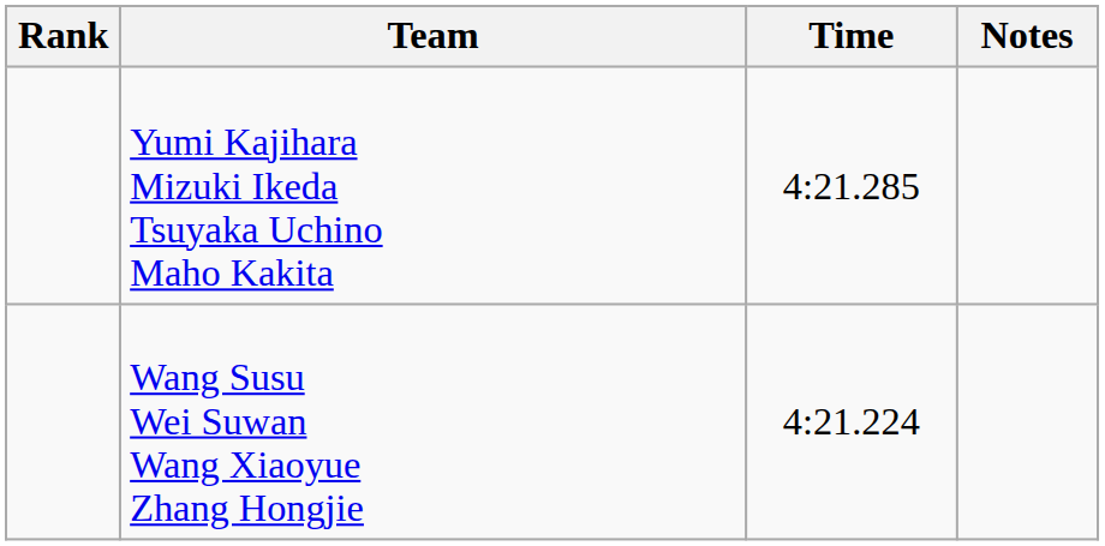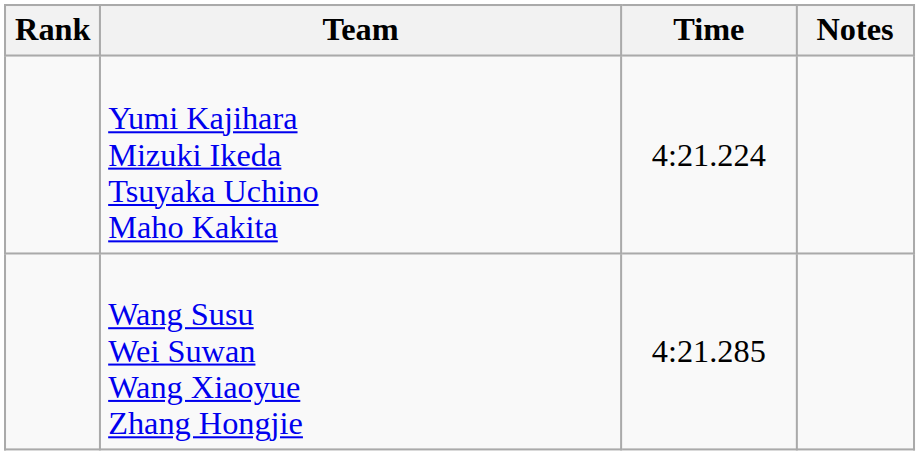 <table class=wikitable style="text-align:center">
 <tr>
 <th width=40>Rank</th>
 <th width=250>Team</th>
 <th width=80>Time</th>
 <th width=50>Notes</th>
 </tr>
 <tr>
 <td></td>
 <td align=left><br><a href='#'>Yumi Kajihara</a><br><a href='#'>Mizuki Ikeda</a><br><a href='#'>Tsuyaka Uchino</a><br><a href='#'>Maho Kakita</a></td>
-<td>4:21.285</td>
+<td>4:21.224</td>
 <td></td>
 </tr>
 <tr>
 <td></td>
 <td align=left><br><a href='#'>Wang Susu</a><br><a href='#'>Wei Suwan</a><br><a href='#'>Wang Xiaoyue</a><br><a href='#'>Zhang Hongjie</a></td>
-<td>4:21.224</td>
+<td>4:21.285</td>
 <td></td>
 </tr>
 </table>
